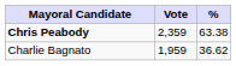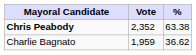 <table class="wikitable">
 <tr>
 <th style="background:#ddf; width:200px;">Mayoral Candidate </th>
 <th style="background:#ddf; width:50px;">Vote</th>
 <th style="background:#ddf; width:30px;">%</th>
 </tr>
 <tr>
 <td><strong>Chris Peabody</strong></td>
-<td>2,359</td>
+<td>2,352</td>
 <td>63.38</td>
 </tr>
 <tr>
 <td>Charlie Bagnato</td>
 <td>1,959</td>
 <td>36.62</td>
 </tr>
 </table>
